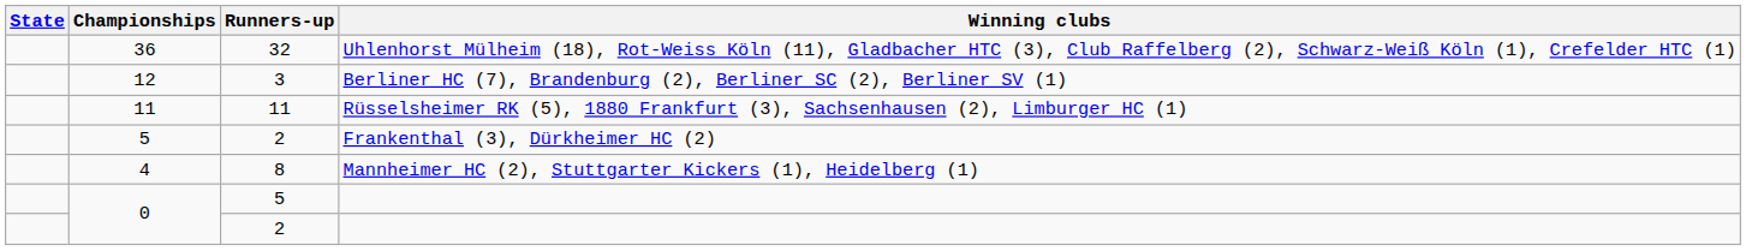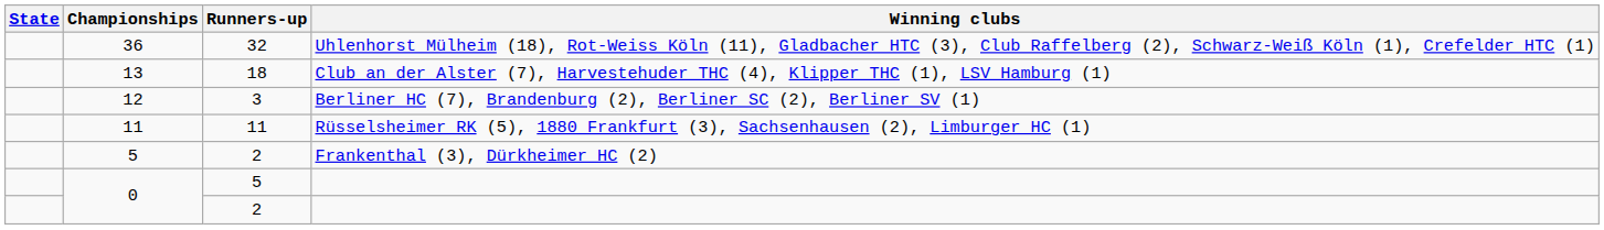 <table class="wikitable sortable">
 <tr>
 <th><a href='#'>State</a></th>
 <th>Championships</th>
 <th>Runners-up</th>
 <th>Winning clubs</th>
 </tr>
 <tr>
 <td></td>
 <td align=center>36</td>
 <td align=center>32</td>
 <td><a href='#'>Uhlenhorst Mülheim</a> (18), <a href='#'>Rot-Weiss Köln</a> (11), <a href='#'>Gladbacher HTC</a> (3), <a href='#'>Club Raffelberg</a> (2), <a href='#'>Schwarz-Weiß Köln</a> (1), <a href='#'>Crefelder HTC</a> (1)</td>
+</tr>
+<tr>
+<td></td>
+<td align=center>13</td>
+<td align=center>18</td>
+<td><a href='#'>Club an der Alster</a> (7), <a href='#'>Harvestehuder THC</a> (4), <a href='#'>Klipper THC</a> (1), <a href='#'>LSV Hamburg</a> (1)</td>
 </tr>
 <tr>
 <td></td>
 <td align=center>12</td>
 <td align=center>3</td>
 <td><a href='#'>Berliner HC</a> (7), <a href='#'>Brandenburg</a> (2), <a href='#'>Berliner SC</a> (2), <a href='#'>Berliner SV</a> (1)</td>
 </tr>
 <tr>
 <td></td>
 <td align=center>11</td>
 <td align=center>11</td>
 <td><a href='#'>Rüsselsheimer RK</a> (5), <a href='#'>1880 Frankfurt</a> (3), <a href='#'>Sachsenhausen</a> (2), <a href='#'>Limburger HC</a> (1)</td>
 </tr>
 <tr>
 <td></td>
 <td align=center>5</td>
 <td align=center>2</td>
 <td><a href='#'>Frankenthal</a> (3), <a href='#'>Dürkheimer HC</a> (2)</td>
 </tr>
 <tr>
 <td></td>
-<td align=center>4</td>
-<td align=center>8</td>
-<td><a href='#'>Mannheimer HC</a> (2), <a href='#'>Stuttgarter Kickers</a> (1), <a href='#'>Heidelberg</a> (1)</td>
-</tr>
-<tr>
-<td></td>
 <td align=center rowspan=2>0</td>
 <td align=center>5</td>
 <td></td>
 </tr>
 <tr>
 <td></td>
 <td align=center>2</td>
 <td></td>
 </tr>
 </table>
